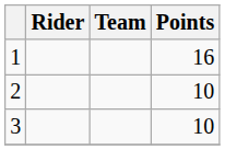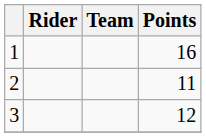 <table class="wikitable">
 <tr>
 <th></th>
 <th>Rider</th>
 <th>Team</th>
 <th>Points</th>
 </tr>
 <tr>
 <td>1</td>
 <td>  </td>
 <td></td>
 <td align="right">16</td>
 </tr>
 <tr>
 <td>2</td>
 <td></td>
 <td></td>
-<td align="right">10</td>
+<td align="right">11</td>
 </tr>
 <tr>
 <td>3</td>
 <td>  </td>
 <td></td>
-<td align="right">10</td>
+<td align="right">12</td>
 </tr>
 <tr>
 </tr>
 </table>
